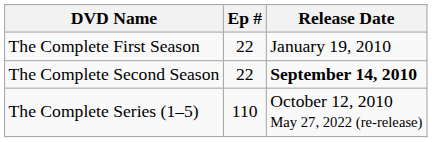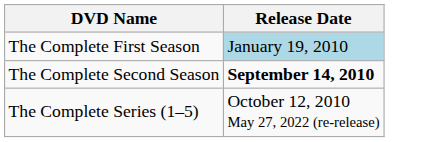 <table class="wikitable">
 <tr>
 <th>DVD Name</th>
-<th>Ep #</th>
 <th>Release Date</th>
 </tr>
 <tr>
 <td>The Complete First Season</td>
-<td style="text-align:center;">22</td>
-<td>January 19, 2010</td>
+<td style="background: lightblue;">January 19, 2010</td>
 </tr>
 <tr>
 <td>The Complete Second Season</td>
-<td style="text-align:center;">22</td>
 <td><strong>September 14, 2010</strong></td>
 </tr>
 <tr>
 <td>The Complete Series (1–5)</td>
-<td style="text-align:center;">110</td>
 <td>October 12, 2010<br><small>May 27, 2022 (re-release)</small></td>
 </tr>
 </table>
